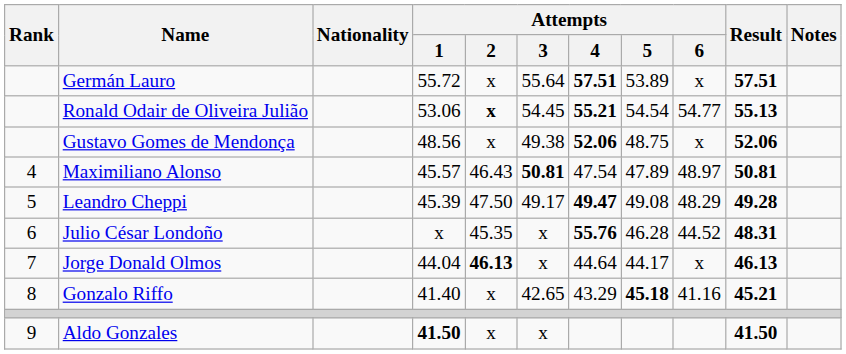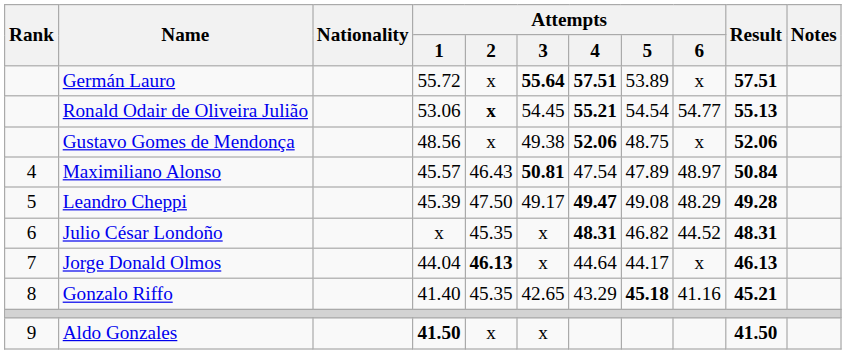 <table class="wikitable sortable" style="text-align:center">
 <tr>
 <th rowspan=2>Rank</th>
 <th rowspan=2>Name</th>
 <th rowspan=2>Nationality</th>
 <th colspan=6>Attempts</th>
 <th rowspan=2>Result</th>
 <th rowspan=2>Notes</th>
 </tr>
 <tr>
 <th>1</th>
 <th>2</th>
 <th>3</th>
 <th>4</th>
 <th>5</th>
 <th>6</th>
 </tr>
 <tr>
 <td align=center></td>
 <td align=left><a href='#'>Germán Lauro</a></td>
 <td align=left></td>
 <td>55.72</td>
 <td>x</td>
-<td>55.64</td>
+<td><strong>55.64</strong></td>
 <td><strong>57.51</strong></td>
 <td>53.89</td>
 <td>x</td>
 <td><strong>57.51</strong></td>
 <td></td>
 </tr>
 <tr>
 <td align=center></td>
 <td align=left><a href='#'>Ronald Odair de Oliveira Julião</a></td>
 <td align=left></td>
 <td>53.06</td>
 <td><strong>x</strong></td>
 <td>54.45</td>
 <td><strong>55.21</strong></td>
 <td>54.54</td>
 <td>54.77</td>
 <td><strong>55.13</strong></td>
 <td></td>
 </tr>
 <tr>
 <td align=center></td>
 <td align=left><a href='#'>Gustavo Gomes de Mendonça</a></td>
 <td align=left></td>
 <td>48.56</td>
 <td>x</td>
 <td>49.38</td>
 <td><strong>52.06</strong></td>
 <td>48.75</td>
 <td>x</td>
 <td><strong>52.06</strong></td>
 <td></td>
 </tr>
 <tr>
 <td align=center>4</td>
 <td align=left><a href='#'>Maximiliano Alonso</a></td>
 <td align=left></td>
 <td>45.57</td>
 <td>46.43</td>
 <td><strong>50.81</strong></td>
 <td>47.54</td>
 <td>47.89</td>
 <td>48.97</td>
-<td><strong>50.81</strong></td>
+<td><strong>50.84</strong></td>
 <td></td>
 </tr>
 <tr>
 <td align=center>5</td>
 <td align=left><a href='#'>Leandro Cheppi</a></td>
 <td align=left></td>
 <td>45.39</td>
 <td>47.50</td>
 <td>49.17</td>
 <td><strong>49.47</strong></td>
 <td>49.08</td>
 <td>48.29</td>
 <td><strong>49.28</strong></td>
 <td></td>
 </tr>
 <tr>
 <td align=center>6</td>
 <td align=left><a href='#'>Julio César Londoño</a></td>
 <td align=left></td>
 <td>x</td>
 <td>45.35</td>
 <td>x</td>
-<td><strong>55.76</strong></td>
-<td>46.28</td>
+<td><strong>48.31</strong></td>
+<td>46.82</td>
 <td>44.52</td>
 <td><strong>48.31</strong></td>
 <td></td>
 </tr>
 <tr>
 <td align=center>7</td>
 <td align=left><a href='#'>Jorge Donald Olmos</a></td>
 <td align=left></td>
 <td>44.04</td>
 <td><strong>46.13</strong></td>
 <td>x</td>
 <td>44.64</td>
 <td>44.17</td>
 <td>x</td>
 <td><strong>46.13</strong></td>
 <td></td>
 </tr>
 <tr>
 <td align=center>8</td>
 <td align=left><a href='#'>Gonzalo Riffo</a></td>
 <td align=left></td>
 <td>41.40</td>
-<td>x</td>
+<td>45.35</td>
 <td>42.65</td>
 <td>43.29</td>
 <td><strong>45.18</strong></td>
 <td>41.16</td>
 <td><strong>45.21</strong></td>
 <td></td>
 </tr>
 <tr>
 <td colspan=11 bgcolor=lightgray></td>
 </tr>
 <tr>
 <td align=center>9</td>
 <td align=left><a href='#'>Aldo Gonzales</a></td>
 <td align=left></td>
 <td><strong>41.50</strong></td>
 <td>x</td>
 <td>x</td>
 <td></td>
 <td></td>
 <td></td>
 <td><strong>41.50</strong></td>
 <td></td>
 </tr>
 </table>
